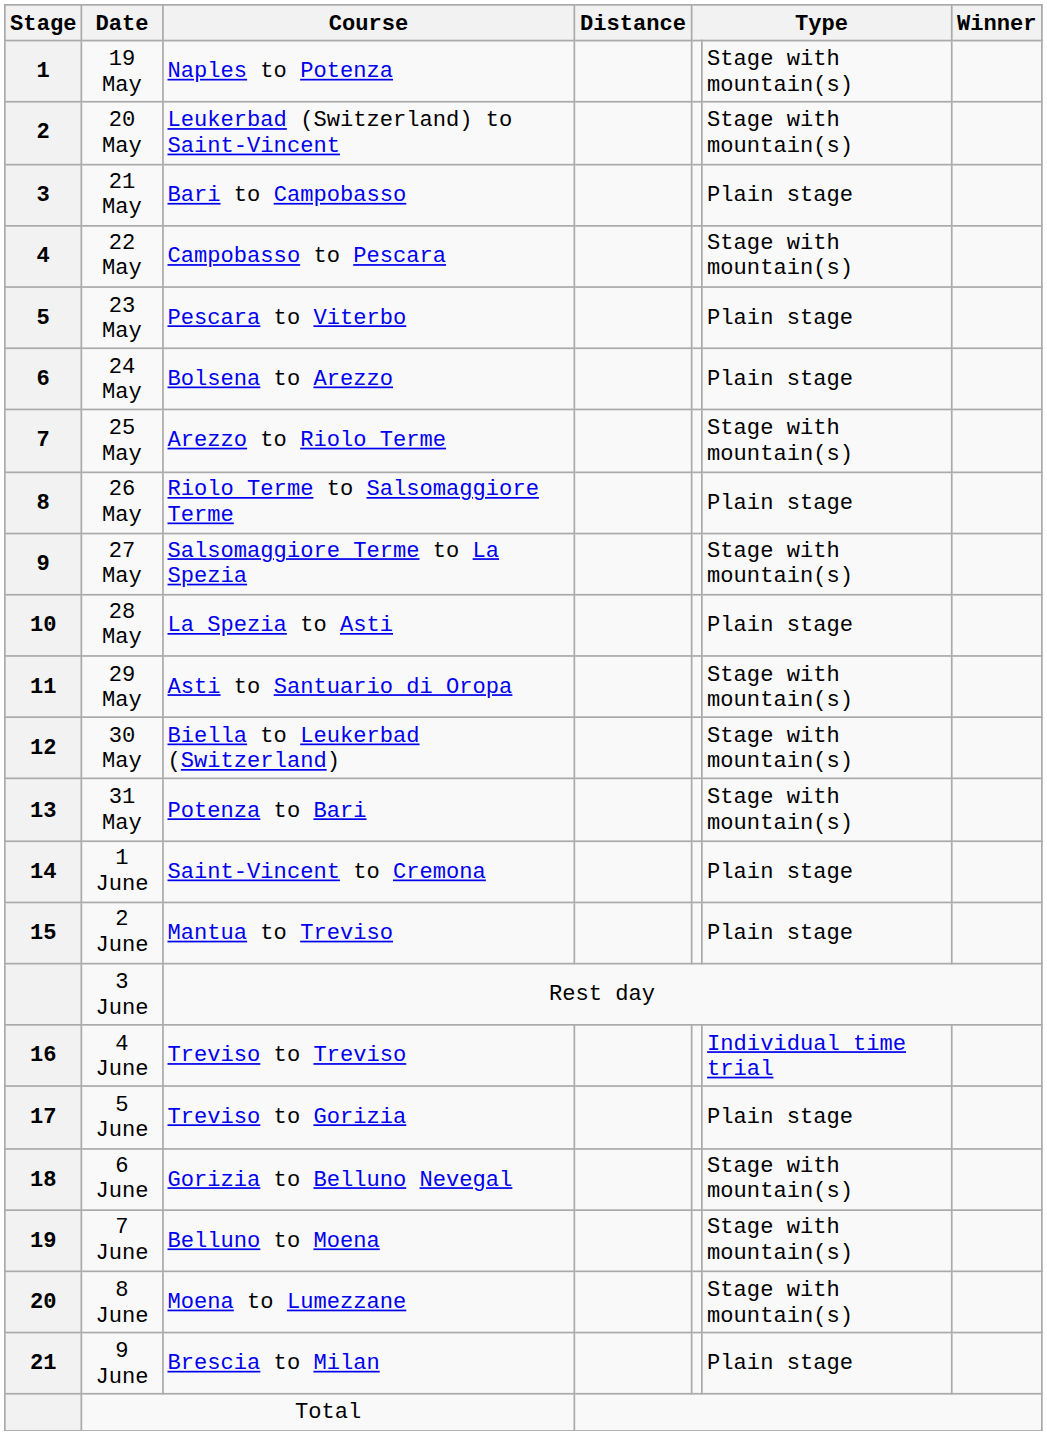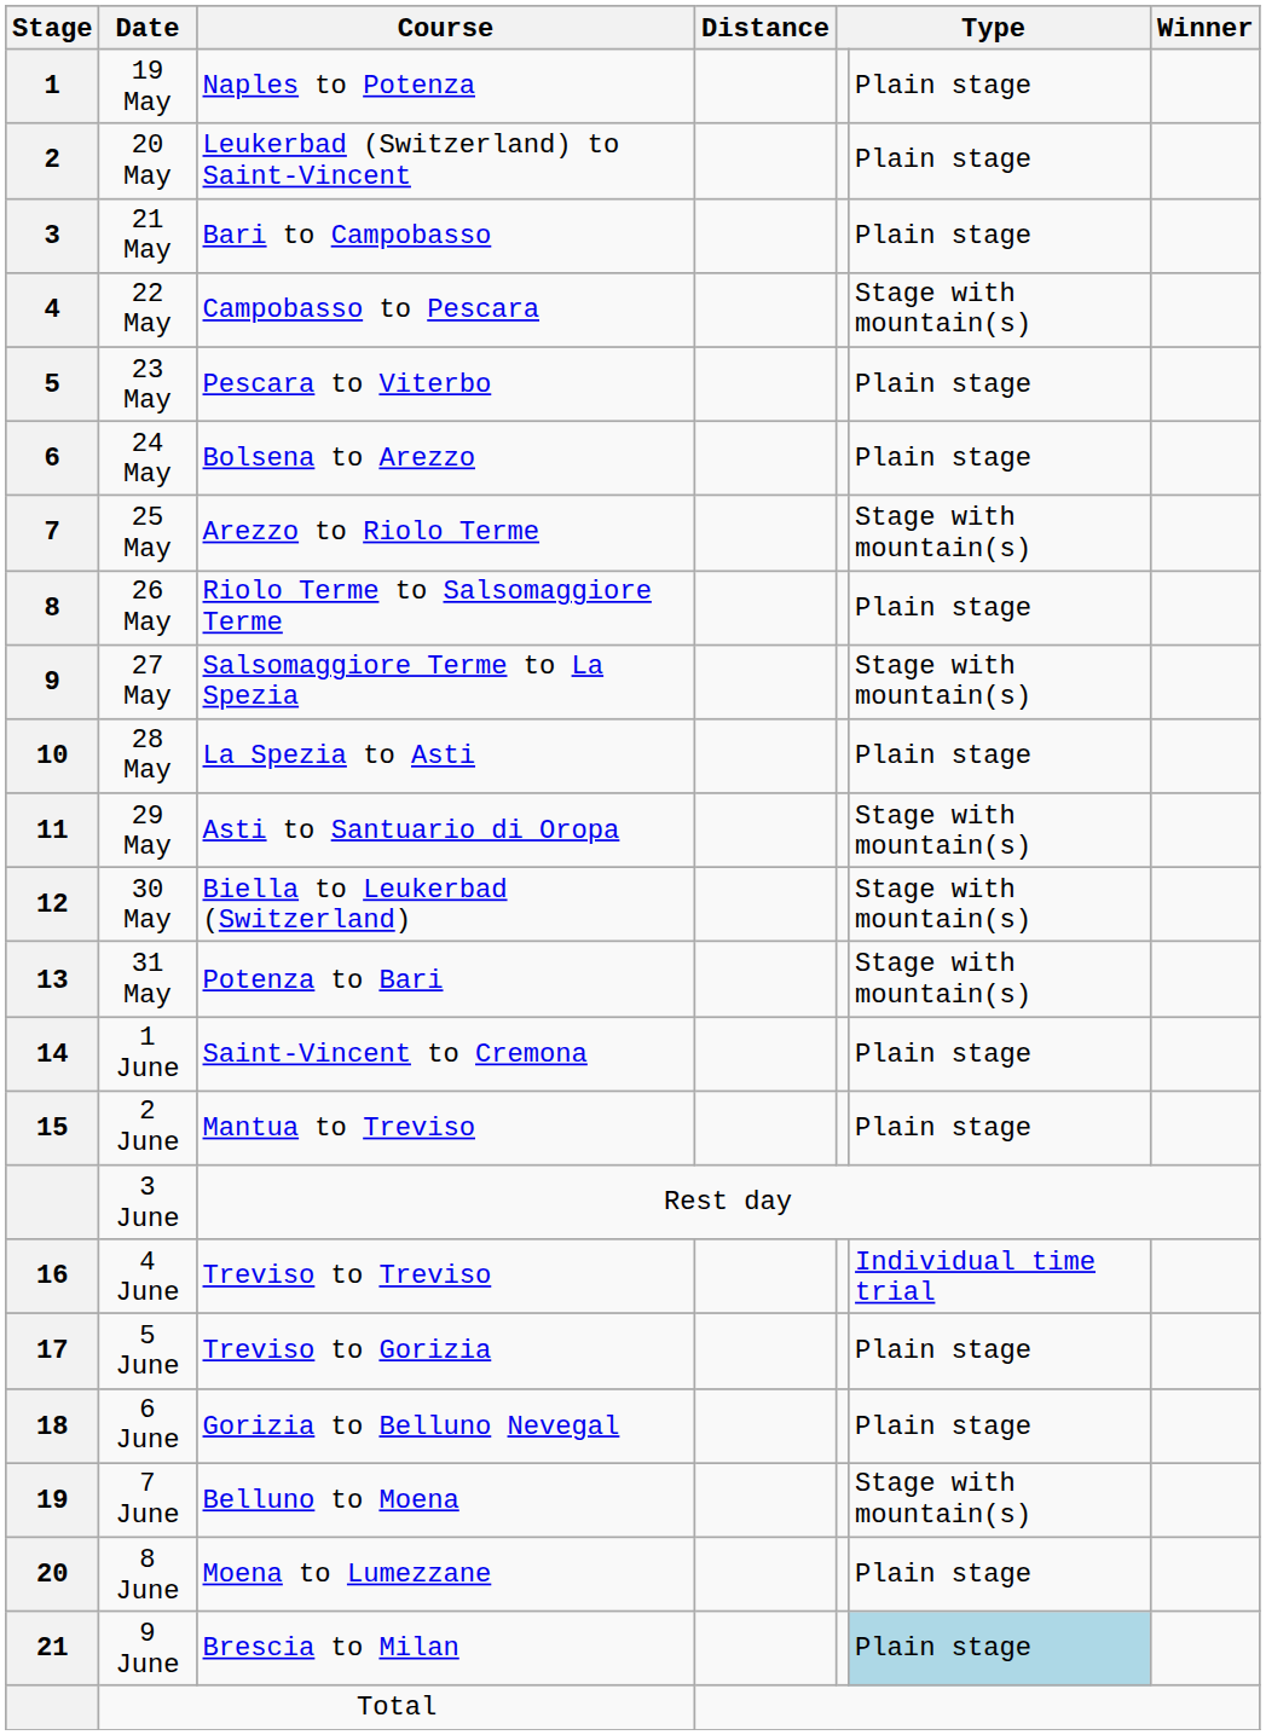 <table class="wikitable">
 <tr style="background:#efefef;">
 <th>Stage</th>
 <th>Date</th>
 <th>Course</th>
 <th>Distance</th>
 <th colspan="2">Type</th>
 <th>Winner</th>
 </tr>
 <tr>
 <th style="text-align:center">1</th>
 <td style="text-align:center;">19 May</td>
 <td><a href='#'>Naples</a> to <a href='#'>Potenza</a></td>
 <td style="text-align:center;"></td>
 <td style="text-align:center;"></td>
-<td>Stage with mountain(s)</td>
+<td>Plain stage</td>
 <td></td>
 </tr>
 <tr>
 <th style="text-align:center">2</th>
 <td style="text-align:center;">20 May</td>
 <td><a href='#'>Leukerbad</a> (Switzerland) to <a href='#'>Saint-Vincent</a></td>
 <td style="text-align:center;"></td>
 <td style="text-align:center;"></td>
-<td>Stage with mountain(s)</td>
+<td>Plain stage</td>
 <td></td>
 </tr>
 <tr>
 <th style="text-align:center">3</th>
 <td style="text-align:center;">21 May</td>
 <td><a href='#'>Bari</a> to <a href='#'>Campobasso</a></td>
 <td style="text-align:center;"></td>
 <td style="text-align:center;"></td>
 <td>Plain stage</td>
 <td></td>
 </tr>
 <tr>
 <th style="text-align:center">4</th>
 <td style="text-align:center;">22 May</td>
 <td><a href='#'>Campobasso</a> to <a href='#'>Pescara</a></td>
 <td style="text-align:center;"></td>
 <td style="text-align:center;"></td>
 <td>Stage with mountain(s)</td>
 <td></td>
 </tr>
 <tr>
 <th style="text-align:center">5</th>
 <td style="text-align:center;">23 May</td>
 <td><a href='#'>Pescara</a> to <a href='#'>Viterbo</a></td>
 <td style="text-align:center;"></td>
 <td style="text-align:center;"></td>
 <td>Plain stage</td>
 <td></td>
 </tr>
 <tr>
 <th style="text-align:center">6</th>
 <td style="text-align:center;">24 May</td>
 <td><a href='#'>Bolsena</a> to <a href='#'>Arezzo</a></td>
 <td style="text-align:center;"></td>
 <td style="text-align:center;"></td>
 <td>Plain stage</td>
 <td></td>
 </tr>
 <tr>
 <th style="text-align:center">7</th>
 <td style="text-align:center;">25 May</td>
 <td><a href='#'>Arezzo</a> to <a href='#'>Riolo Terme</a></td>
 <td style="text-align:center;"></td>
 <td style="text-align:center;"></td>
 <td>Stage with mountain(s)</td>
 <td></td>
 </tr>
 <tr>
 <th style="text-align:center">8</th>
 <td style="text-align:center;">26 May</td>
 <td><a href='#'>Riolo Terme</a> to <a href='#'>Salsomaggiore Terme</a></td>
 <td style="text-align:center;"></td>
 <td style="text-align:center;"></td>
 <td>Plain stage</td>
 <td></td>
 </tr>
 <tr>
 <th style="text-align:center">9</th>
 <td style="text-align:center;">27 May</td>
 <td><a href='#'>Salsomaggiore Terme</a> to <a href='#'>La Spezia</a></td>
 <td style="text-align:center;"></td>
 <td style="text-align:center;"></td>
 <td>Stage with mountain(s)</td>
 <td></td>
 </tr>
 <tr>
 <th style="text-align:center">10</th>
 <td style="text-align:center;">28 May</td>
 <td><a href='#'>La Spezia</a> to <a href='#'>Asti</a></td>
 <td style="text-align:center;"></td>
 <td style="text-align:center;"></td>
 <td>Plain stage</td>
 <td></td>
 </tr>
 <tr>
 <th style="text-align:center">11</th>
 <td style="text-align:center;">29 May</td>
 <td><a href='#'>Asti</a> to <a href='#'>Santuario di Oropa</a></td>
 <td style="text-align:center;"></td>
 <td style="text-align:center;"></td>
 <td>Stage with mountain(s)</td>
 <td></td>
 </tr>
 <tr>
 <th style="text-align:center">12</th>
 <td style="text-align:center;">30 May</td>
 <td><a href='#'>Biella</a> to <a href='#'>Leukerbad</a> (<a href='#'>Switzerland</a>)</td>
 <td style="text-align:center;"></td>
 <td style="text-align:center;"></td>
 <td>Stage with mountain(s)</td>
 <td></td>
 </tr>
 <tr>
 <th style="text-align:center">13</th>
 <td style="text-align:center;">31 May</td>
 <td><a href='#'>Potenza</a> to <a href='#'>Bari</a></td>
 <td style="text-align:center;"></td>
 <td style="text-align:center;"></td>
 <td>Stage with mountain(s)</td>
 <td></td>
 </tr>
 <tr>
 <th style="text-align:center">14</th>
 <td style="text-align:center;">1 June</td>
 <td><a href='#'>Saint-Vincent</a> to <a href='#'>Cremona</a></td>
 <td style="text-align:center;"></td>
 <td style="text-align:center;"></td>
 <td>Plain stage</td>
 <td></td>
 </tr>
 <tr>
 <th style="text-align:center">15</th>
 <td style="text-align:center;">2 June</td>
 <td><a href='#'>Mantua</a> to <a href='#'>Treviso</a></td>
 <td style="text-align:center;"></td>
 <td style="text-align:center;"></td>
 <td>Plain stage</td>
 <td></td>
 </tr>
 <tr>
 <th></th>
 <td align="center">3 June</td>
 <td colspan="6" align=center>Rest day</td>
 </tr>
 <tr>
 <th style="text-align:center">16</th>
 <td style="text-align:center;">4 June</td>
 <td><a href='#'>Treviso</a> to <a href='#'>Treviso</a></td>
 <td style="text-align:center;"></td>
 <td style="text-align:center;"></td>
 <td><a href='#'>Individual time trial</a></td>
 <td></td>
 </tr>
 <tr>
 <th style="text-align:center">17</th>
 <td style="text-align:center;">5 June</td>
 <td><a href='#'>Treviso</a> to <a href='#'>Gorizia</a></td>
 <td style="text-align:center;"></td>
 <td style="text-align:center;"></td>
 <td>Plain stage</td>
 <td></td>
 </tr>
 <tr>
 <th style="text-align:center">18</th>
 <td style="text-align:center;">6 June</td>
 <td><a href='#'>Gorizia</a> to <a href='#'>Belluno</a> <a href='#'>Nevegal</a></td>
 <td style="text-align:center;"></td>
 <td style="text-align:center;"></td>
-<td>Stage with mountain(s)</td>
+<td>Plain stage</td>
 <td></td>
 </tr>
 <tr>
 <th style="text-align:center">19</th>
 <td style="text-align:center;">7 June</td>
 <td><a href='#'>Belluno</a> to <a href='#'>Moena</a></td>
 <td style="text-align:center;"></td>
 <td style="text-align:center;"></td>
 <td>Stage with mountain(s)</td>
 <td></td>
 </tr>
 <tr>
 <th style="text-align:center">20</th>
 <td style="text-align:center;">8 June</td>
 <td><a href='#'>Moena</a> to <a href='#'>Lumezzane</a></td>
 <td style="text-align:center;"></td>
 <td style="text-align:center;"></td>
-<td>Stage with mountain(s)</td>
+<td>Plain stage</td>
 <td></td>
 </tr>
 <tr>
 <th style="text-align:center">21</th>
 <td style="text-align:center;">9 June</td>
 <td><a href='#'>Brescia</a> to <a href='#'>Milan</a></td>
 <td style="text-align:center;"></td>
 <td style="text-align:center;"></td>
-<td>Plain stage</td>
+<td style="background: lightblue;">Plain stage</td>
 <td></td>
 </tr>
 <tr>
 <th></th>
 <td colspan="2" align=center>Total</td>
 <td colspan="5" align="center"></td>
 </tr>
 <tr>
 </tr>
 </table>
